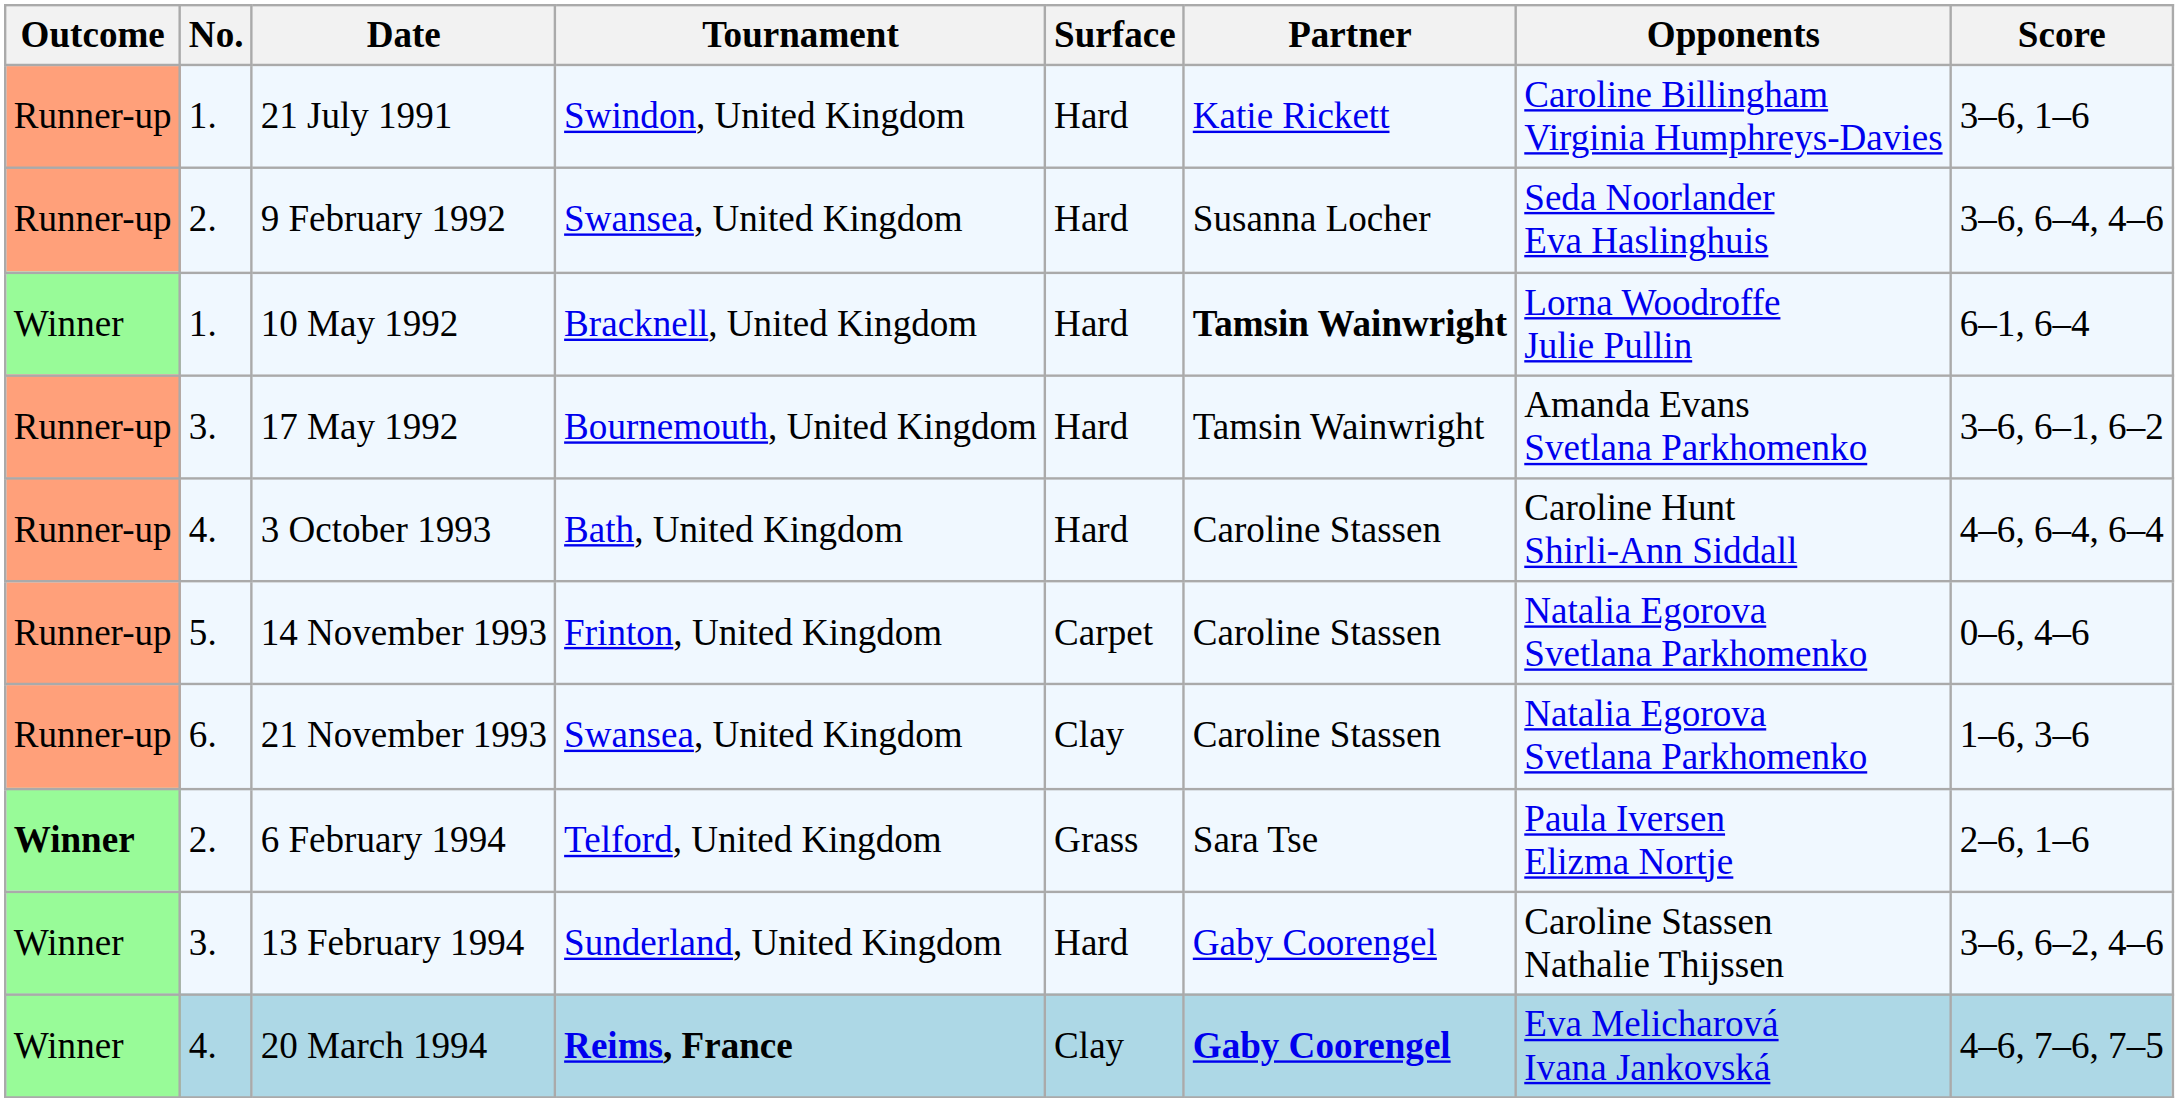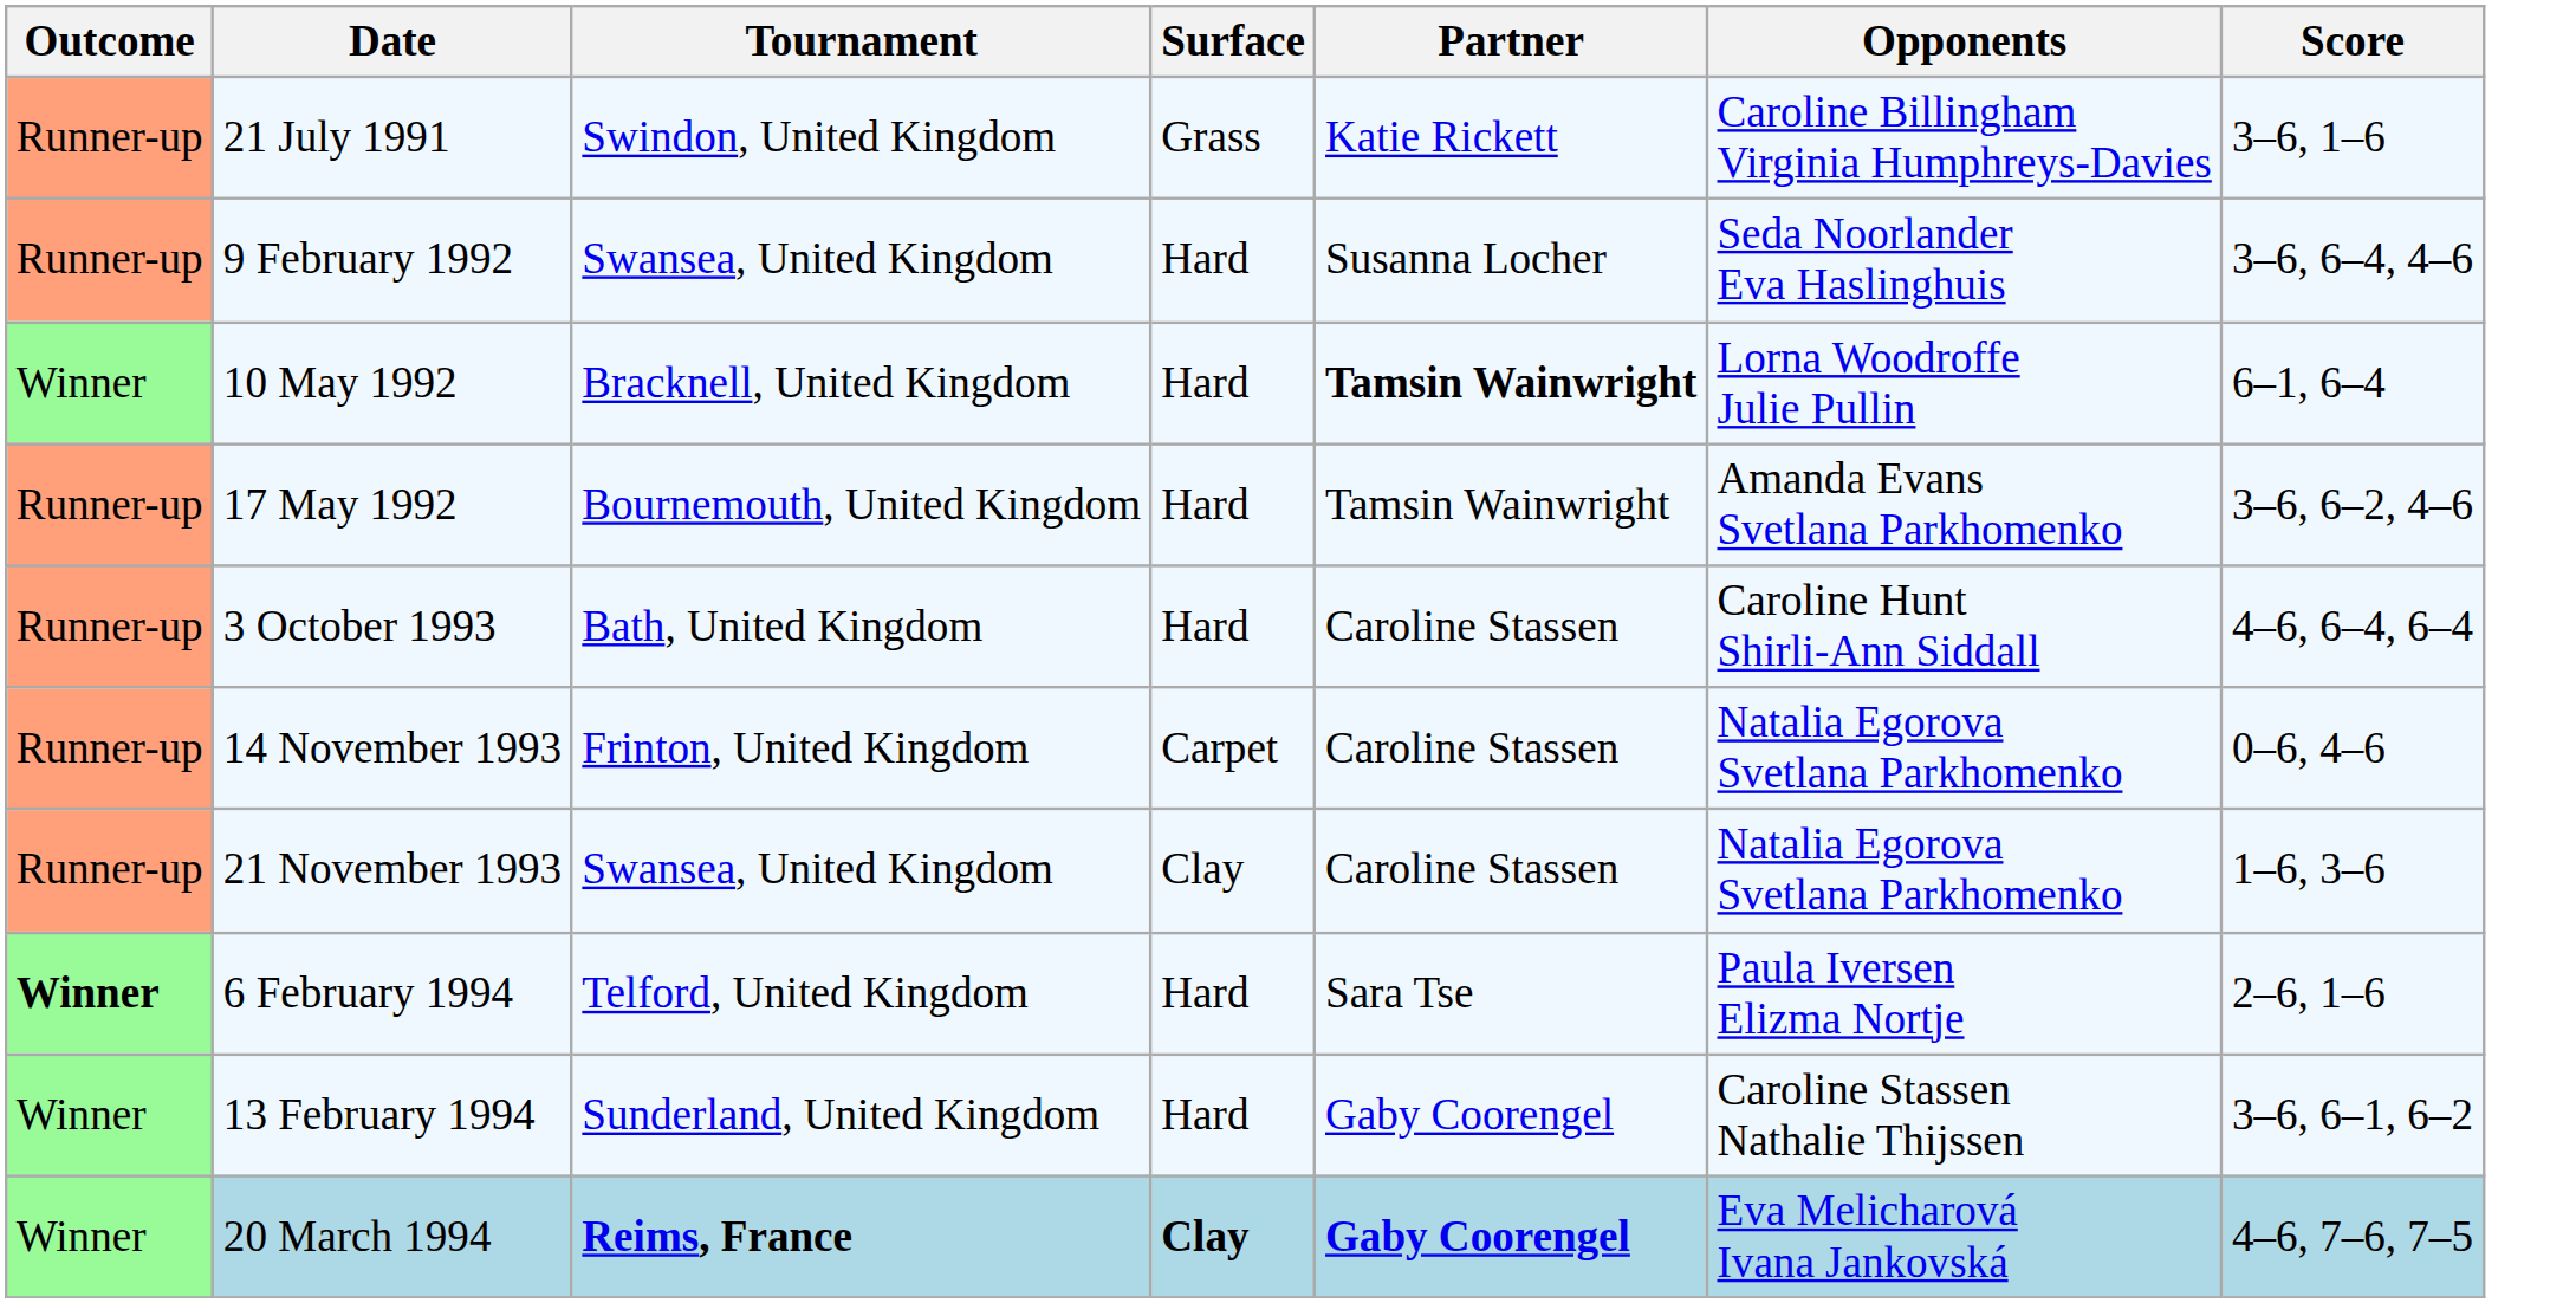 <table class="sortable wikitable" style=font-size:97%>
 <tr>
 <th>Outcome</th>
-<th>No.</th>
 <th>Date</th>
 <th>Tournament</th>
 <th>Surface</th>
 <th>Partner</th>
 <th>Opponents</th>
 <th>Score</th>
 </tr>
 <tr style="background:#f0f8ff;">
 <td bgcolor="FFA07A">Runner-up</td>
-<td>1.</td>
 <td>21 July 1991</td>
 <td><a href='#'>Swindon</a>, United Kingdom</td>
-<td>Hard</td>
+<td>Grass</td>
 <td> <a href='#'>Katie Rickett</a></td>
 <td> <a href='#'>Caroline Billingham</a> <br>  <a href='#'>Virginia Humphreys-Davies</a></td>
 <td>3–6, 1–6</td>
 </tr>
 <tr style="background:#f0f8ff;">
 <td bgcolor="FFA07A">Runner-up</td>
-<td>2.</td>
 <td>9 February 1992</td>
 <td><a href='#'>Swansea</a>, United Kingdom</td>
 <td>Hard</td>
 <td> Susanna Locher</td>
 <td> <a href='#'>Seda Noorlander</a> <br>  <a href='#'>Eva Haslinghuis</a></td>
 <td>3–6, 6–4, 4–6</td>
 </tr>
 <tr style="background:#f0f8ff;">
 <td style="background:#98fb98;">Winner</td>
-<td>1.</td>
 <td>10 May 1992</td>
 <td><a href='#'>Bracknell</a>, United Kingdom</td>
 <td>Hard</td>
 <td><strong> Tamsin Wainwright</strong></td>
 <td> <a href='#'>Lorna Woodroffe</a> <br>  <a href='#'>Julie Pullin</a></td>
 <td>6–1, 6–4</td>
 </tr>
 <tr style="background:#f0f8ff;">
 <td bgcolor="FFA07A">Runner-up</td>
-<td>3.</td>
 <td>17 May 1992</td>
 <td><a href='#'>Bournemouth</a>, United Kingdom</td>
 <td>Hard</td>
 <td> Tamsin Wainwright</td>
 <td> Amanda Evans <br>  <a href='#'>Svetlana Parkhomenko</a></td>
-<td>3–6, 6–1, 6–2</td>
+<td>3–6, 6–2, 4–6</td>
 </tr>
 <tr style="background:#f0f8ff;">
 <td bgcolor="FFA07A">Runner-up</td>
-<td>4.</td>
 <td>3 October 1993</td>
 <td><a href='#'>Bath</a>, United Kingdom</td>
 <td>Hard</td>
 <td> Caroline Stassen</td>
 <td> Caroline Hunt <br>  <a href='#'>Shirli-Ann Siddall</a></td>
 <td>4–6, 6–4, 6–4</td>
 </tr>
 <tr style="background:#f0f8ff;">
 <td bgcolor="FFA07A">Runner-up</td>
-<td>5.</td>
 <td>14 November 1993</td>
 <td><a href='#'>Frinton</a>, United Kingdom</td>
 <td>Carpet</td>
 <td> Caroline Stassen</td>
 <td> <a href='#'>Natalia Egorova</a> <br>  <a href='#'>Svetlana Parkhomenko</a></td>
 <td>0–6, 4–6</td>
 </tr>
 <tr style="background:#f0f8ff;">
 <td bgcolor="FFA07A">Runner-up</td>
-<td>6.</td>
 <td>21 November 1993</td>
 <td><a href='#'>Swansea</a>, United Kingdom</td>
 <td>Clay</td>
 <td> Caroline Stassen</td>
 <td> <a href='#'>Natalia Egorova</a> <br>  <a href='#'>Svetlana Parkhomenko</a></td>
 <td>1–6, 3–6</td>
 </tr>
 <tr style="background:#f0f8ff;">
 <td style="background:#98fb98;"><strong>Winner</strong></td>
-<td>2.</td>
 <td>6 February 1994</td>
 <td><a href='#'>Telford</a>, United Kingdom</td>
-<td>Grass</td>
+<td>Hard</td>
 <td> Sara Tse</td>
 <td> <a href='#'>Paula Iversen</a> <br>  <a href='#'>Elizma Nortje</a></td>
 <td>2–6, 1–6</td>
 </tr>
 <tr style="background:#f0f8ff;">
 <td style="background:#98fb98;">Winner</td>
-<td>3.</td>
 <td>13 February 1994</td>
 <td><a href='#'>Sunderland</a>, United Kingdom</td>
 <td>Hard</td>
 <td> <a href='#'>Gaby Coorengel</a></td>
 <td> Caroline Stassen <br>  Nathalie Thijssen</td>
-<td>3–6, 6–2, 4–6</td>
+<td>3–6, 6–1, 6–2</td>
 </tr>
 <tr style="background:lightblue;">
 <td style="background:#98fb98;">Winner</td>
-<td>4.</td>
 <td>20 March 1994</td>
 <td><strong><a href='#'>Reims</a>, France</strong></td>
-<td>Clay</td>
+<td><strong>Clay</strong></td>
 <td><strong> <a href='#'>Gaby Coorengel</a></strong></td>
 <td> <a href='#'>Eva Melicharová</a> <br>  <a href='#'>Ivana Jankovská</a></td>
 <td>4–6, 7–6, 7–5</td>
 </tr>
 </table>
